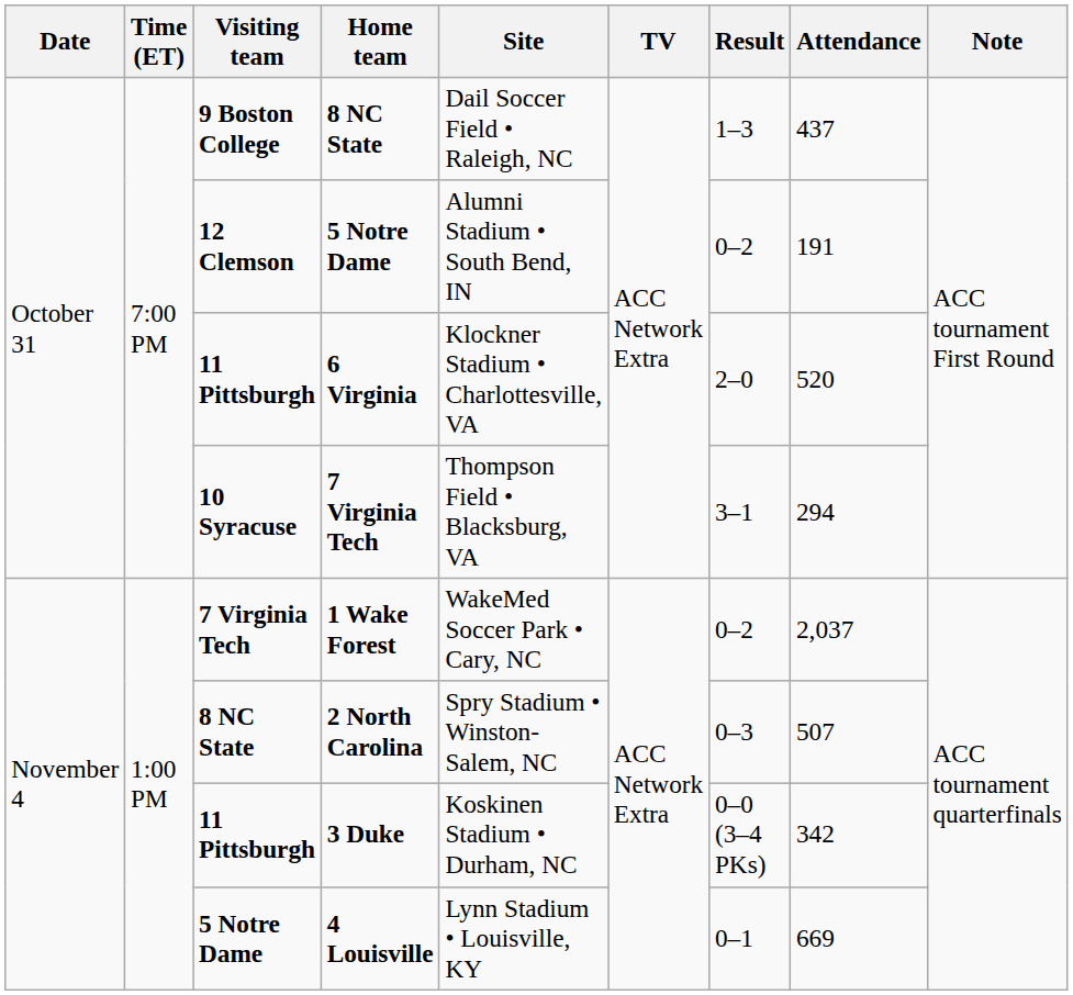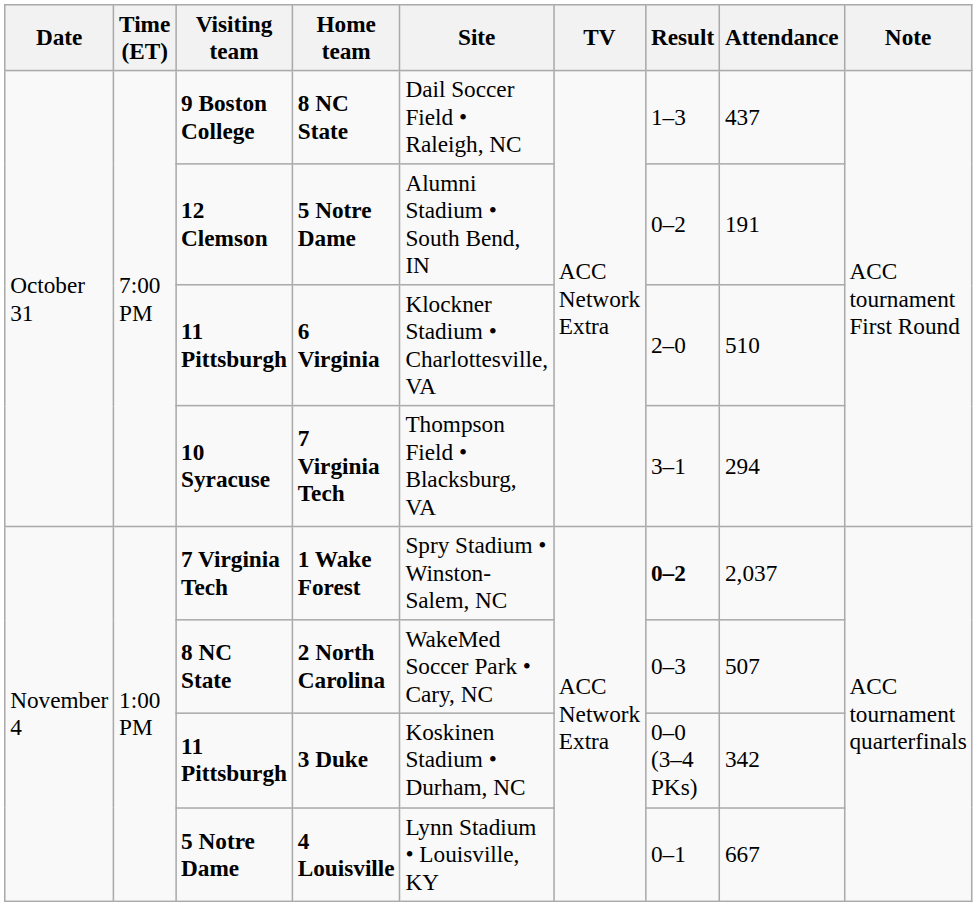 <table class="wikitable" style="font-size:95%;">
 <tr>
 <th>Date</th>
 <th>Time (ET)</th>
 <th>Visiting team</th>
 <th>Home team</th>
 <th>Site</th>
 <th>TV</th>
 <th>Result</th>
 <th>Attendance</th>
 <th>Note</th>
 </tr>
 <tr>
 <td rowspan=4>October 31</td>
 <td rowspan=4>7:00 PM</td>
 <td><strong>9 Boston College</strong></td>
 <td><strong>8 NC State</strong></td>
 <td>Dail Soccer Field • Raleigh, NC</td>
 <td rowspan=4>ACC Network Extra</td>
 <td>1–3</td>
 <td>437</td>
 <td rowspan=4>ACC tournament First Round</td>
 </tr>
 <tr>
 <td><strong>12 Clemson</strong></td>
 <td><strong>5 Notre Dame</strong></td>
 <td>Alumni Stadium • South Bend, IN</td>
 <td>0–2</td>
 <td>191</td>
 </tr>
 <tr>
 <td><strong>11 Pittsburgh</strong></td>
 <td><strong>6 Virginia</strong></td>
 <td>Klockner Stadium • Charlottesville, VA</td>
 <td>2–0</td>
-<td>520</td>
+<td>510</td>
 </tr>
 <tr>
 <td><strong>10 Syracuse</strong></td>
 <td><strong>7 Virginia Tech</strong></td>
 <td>Thompson Field • Blacksburg, VA</td>
 <td>3–1</td>
 <td>294</td>
 </tr>
 <tr>
 <td rowspan=4>November 4</td>
 <td rowspan=4>1:00 PM</td>
 <td><strong>7 Virginia Tech</strong></td>
 <td><strong>1 Wake Forest</strong></td>
-<td>WakeMed Soccer Park • Cary, NC</td>
+<td>Spry Stadium • Winston-Salem, NC</td>
 <td rowspan=4>ACC Network Extra</td>
-<td>0–2</td>
+<td><strong>0–2</strong></td>
 <td>2,037</td>
 <td rowspan=4>ACC tournament quarterfinals</td>
 </tr>
 <tr>
 <td><strong>8 NC State</strong></td>
 <td><strong>2 North Carolina</strong></td>
-<td>Spry Stadium • Winston-Salem, NC</td>
+<td>WakeMed Soccer Park • Cary, NC</td>
 <td>0–3</td>
 <td>507</td>
 </tr>
 <tr>
 <td><strong>11 Pittsburgh</strong></td>
 <td><strong>3 Duke</strong></td>
 <td>Koskinen Stadium • Durham, NC</td>
 <td>0–0 (3–4 PKs)</td>
 <td>342</td>
 </tr>
 <tr>
 <td><strong>5 Notre Dame</strong></td>
 <td><strong>4 Louisville</strong></td>
 <td>Lynn Stadium • Louisville, KY</td>
 <td>0–1</td>
-<td>669</td>
+<td>667</td>
 </tr>
 </table>
